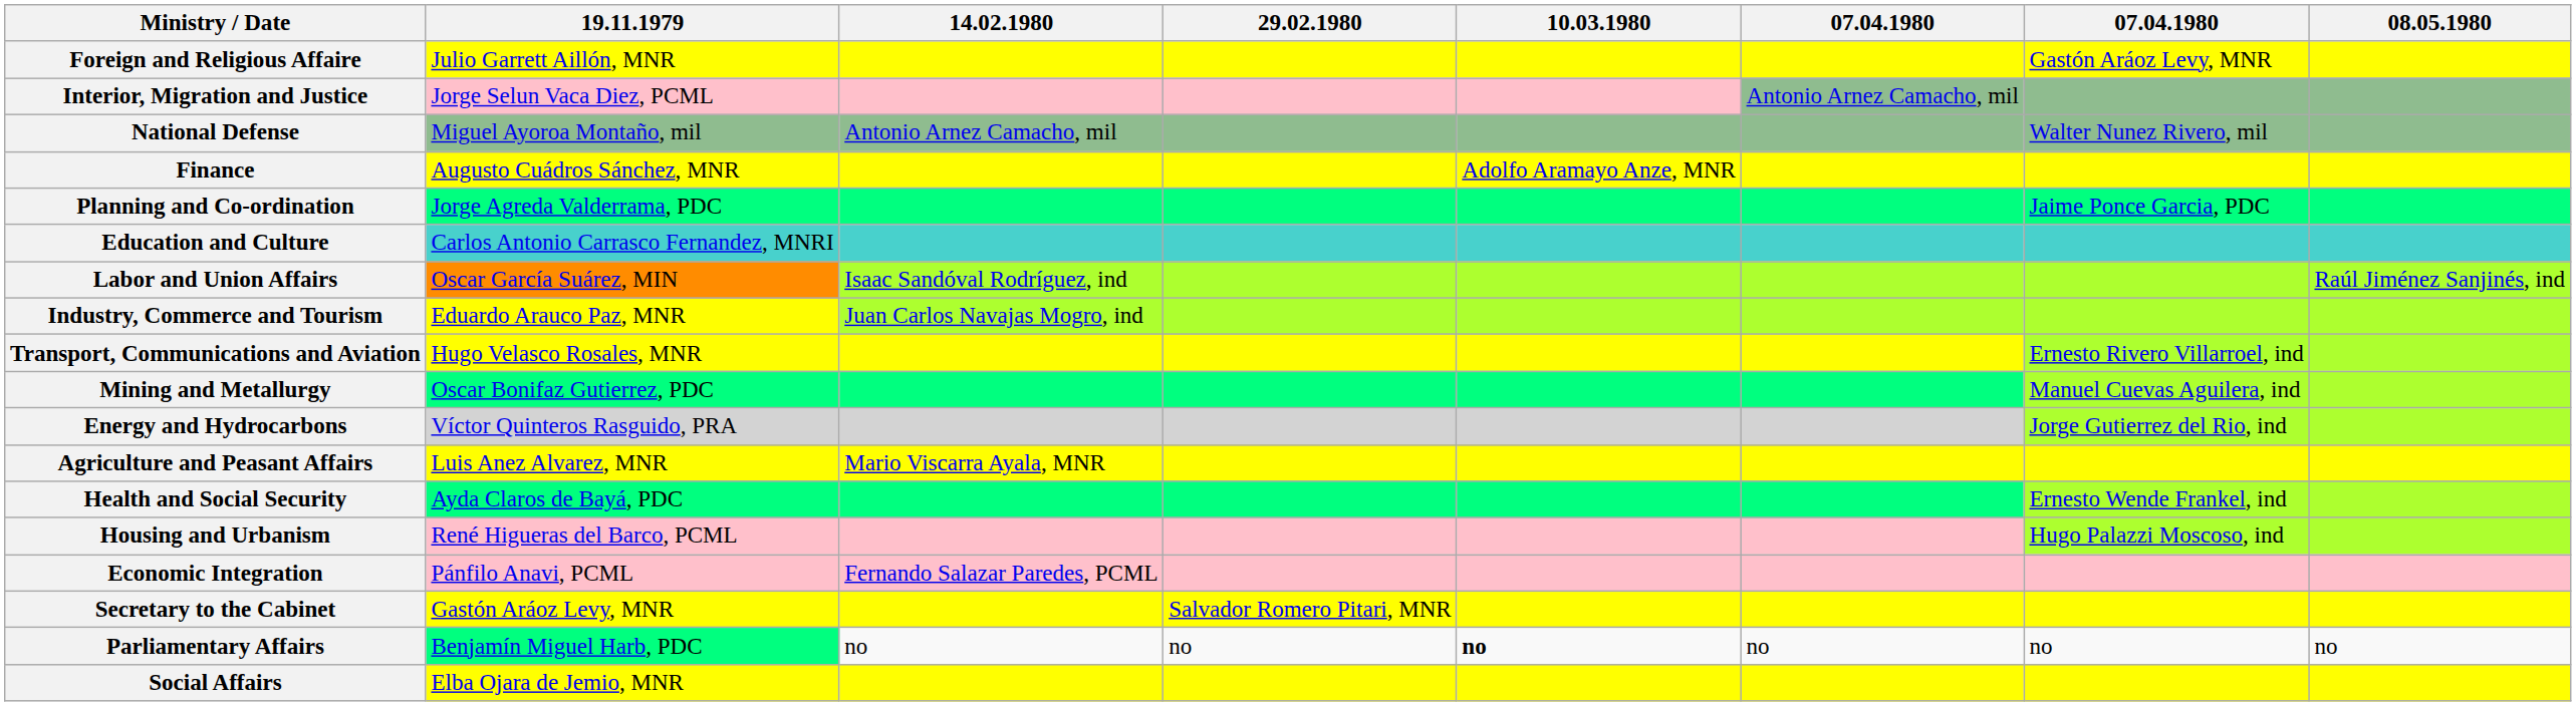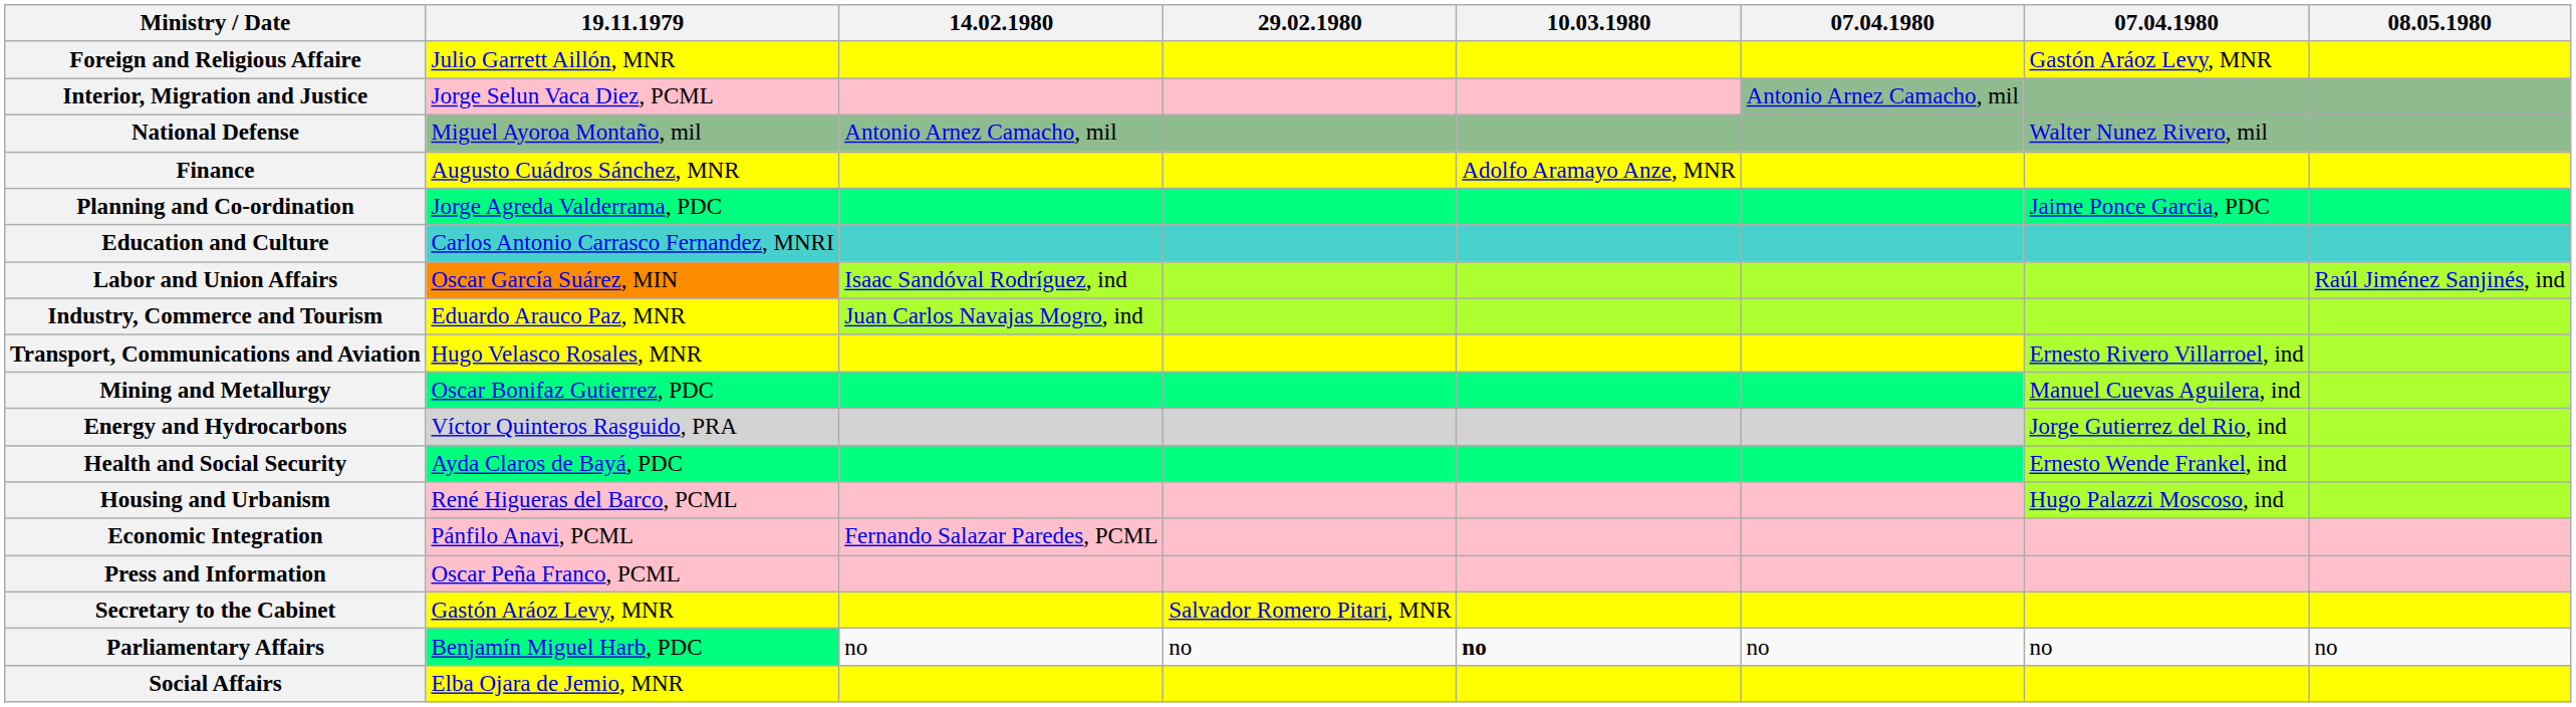 <table class="wikitable">
 <tr>
 <th>Ministry / Date</th>
 <th>19.11.1979</th>
 <th>14.02.1980</th>
 <th>29.02.1980</th>
 <th>10.03.1980</th>
 <th>07.04.1980</th>
 <th>07.04.1980</th>
 <th>08.05.1980</th>
 </tr>
 <tr>
 <th>Foreign and Religious Affaire</th>
 <td style="background-color: #FFFF00;"><a href='#'>Julio Garrett Aillón</a>, MNR</td>
 <td style="background-color: #FFFF00;"></td>
 <td style="background-color: #FFFF00;"></td>
 <td style="background-color: #FFFF00;"></td>
 <td style="background-color: #FFFF00;"></td>
 <td style="background-color: #FFFF00;"><a href='#'>Gastón Aráoz Levy</a>, MNR</td>
 <td style="background-color: #FFFF00;"></td>
 </tr>
 <tr>
 <th>Interior, Migration and Justice</th>
 <td style="background-color: #FFC0CB;"><a href='#'>Jorge Selun Vaca Diez</a>, PCML</td>
 <td style="background-color: #FFC0CB;"></td>
 <td style="background-color: #FFC0CB;"></td>
 <td style="background-color: #FFC0CB;"></td>
 <td style="background-color: #8FBC8F;"><a href='#'>Antonio Arnez Camacho</a>, mil</td>
 <td style="background-color: #8FBC8F;"></td>
 <td style="background-color: #8FBC8F;"></td>
 </tr>
 <tr>
 <th>National Defense</th>
 <td style="background-color: #8FBC8F;"><a href='#'>Miguel Ayoroa Montaño</a>, mil</td>
 <td style="background-color: #8FBC8F;"><a href='#'>Antonio Arnez Camacho</a>, mil</td>
 <td style="background-color: #8FBC8F;"></td>
 <td style="background-color: #8FBC8F;"></td>
 <td style="background-color: #8FBC8F;"></td>
 <td style="background-color: #8FBC8F;"><a href='#'>Walter Nunez Rivero</a>, mil</td>
 <td style="background-color: #8FBC8F;"></td>
 </tr>
 <tr>
 <th>Finance</th>
 <td style="background-color: #FFFF00;"><a href='#'>Augusto Cuádros Sánchez</a>, MNR</td>
 <td style="background-color: #FFFF00;"></td>
 <td style="background-color: #FFFF00;"></td>
 <td style="background-color: #FFFF00;"><a href='#'>Adolfo Aramayo Anze</a>, MNR</td>
 <td style="background-color: #FFFF00;"></td>
 <td style="background-color: #FFFF00;"></td>
 <td style="background-color: #FFFF00;"></td>
 </tr>
 <tr>
 <th>Planning and Co-ordination</th>
 <td style="background-color: #00FF7F;"><a href='#'>Jorge Agreda Valderrama</a>, PDC</td>
 <td style="background-color: #00FF7F;"></td>
 <td style="background-color: #00FF7F;"></td>
 <td style="background-color: #00FF7F;"></td>
 <td style="background-color: #00FF7F;"></td>
 <td style="background-color: #00FF7F;"><a href='#'>Jaime Ponce Garcia</a>, PDC</td>
 <td style="background-color: #00FF7F;"></td>
 </tr>
 <tr>
 <th>Education and Culture</th>
 <td style="background-color: #48D1CC;"><a href='#'>Carlos Antonio Carrasco Fernandez</a>, MNRI</td>
 <td style="background-color: #48D1CC;"></td>
 <td style="background-color: #48D1CC;"></td>
 <td style="background-color: #48D1CC;"></td>
 <td style="background-color: #48D1CC;"></td>
 <td style="background-color: #48D1CC;"></td>
 <td style="background-color: #48D1CC;"></td>
 </tr>
 <tr>
 <th>Labor and Union Affairs</th>
 <td style="background-color: #FF8C00;"><a href='#'>Oscar García Suárez</a>, MIN</td>
 <td style="background-color: #ADFF2F;"><a href='#'>Isaac Sandóval Rodríguez</a>, ind</td>
 <td style="background-color: #ADFF2F;"></td>
 <td style="background-color: #ADFF2F;"></td>
 <td style="background-color: #ADFF2F;"></td>
 <td style="background-color: #ADFF2F;"></td>
 <td style="background-color: #ADFF2F;"><a href='#'>Raúl Jiménez Sanjinés</a>, ind</td>
 </tr>
 <tr>
 <th>Industry, Commerce and Tourism</th>
 <td style="background-color: #FFFF00;"><a href='#'>Eduardo Arauco Paz</a>, MNR</td>
 <td style="background-color: #ADFF2F;"><a href='#'>Juan Carlos Navajas Mogro</a>, ind</td>
 <td style="background-color: #ADFF2F;"></td>
 <td style="background-color: #ADFF2F;"></td>
 <td style="background-color: #ADFF2F;"></td>
 <td style="background-color: #ADFF2F;"></td>
 <td style="background-color: #ADFF2F;"></td>
 </tr>
 <tr>
 <th>Transport, Communications and Aviation</th>
 <td style="background-color: #FFFF00;"><a href='#'>Hugo Velasco Rosales</a>, MNR</td>
 <td style="background-color: #FFFF00;"></td>
 <td style="background-color: #FFFF00;"></td>
 <td style="background-color: #FFFF00;"></td>
 <td style="background-color: #FFFF00;"></td>
 <td style="background-color: #ADFF2F;"><a href='#'>Ernesto Rivero Villarroel</a>, ind</td>
 <td style="background-color: #ADFF2F;"></td>
 </tr>
 <tr>
 <th>Mining and Metallurgy</th>
 <td style="background-color: #00FF7F;"><a href='#'>Oscar Bonifaz Gutierrez</a>, PDC</td>
 <td style="background-color: #00FF7F;"></td>
 <td style="background-color: #00FF7F;"></td>
 <td style="background-color: #00FF7F;"></td>
 <td style="background-color: #00FF7F;"></td>
 <td style="background-color: #ADFF2F;"><a href='#'>Manuel Cuevas Aguilera</a>, ind</td>
 <td style="background-color: #ADFF2F;"></td>
 </tr>
 <tr>
 <th>Energy and Hydrocarbons</th>
 <td style="background-color: #D3D3D3;"><a href='#'>Víctor Quinteros Rasguido</a>, PRA</td>
 <td style="background-color: #D3D3D3;"></td>
 <td style="background-color: #D3D3D3;"></td>
 <td style="background-color: #D3D3D3;"></td>
 <td style="background-color: #D3D3D3;"></td>
 <td style="background-color: #ADFF2F;"><a href='#'>Jorge Gutierrez del Rio</a>, ind</td>
 <td style="background-color: #ADFF2F;"></td>
 </tr>
 <tr>
-<th>Agriculture and Peasant Affairs</th>
-<td style="background-color: #FFFF00;"><a href='#'>Luis Anez Alvarez</a>, MNR</td>
-<td style="background-color: #FFFF00;"><a href='#'>Mario Viscarra Ayala</a>, MNR</td>
-<td style="background-color: #FFFF00;"></td>
-<td style="background-color: #FFFF00;"></td>
-<td style="background-color: #FFFF00;"></td>
-<td style="background-color: #FFFF00;"></td>
-<td style="background-color: #FFFF00;"></td>
-</tr>
-<tr>
 <th>Health and Social Security</th>
 <td style="background-color: #00FF7F;"><a href='#'>Ayda Claros de Bayá</a>, PDC</td>
 <td style="background-color: #00FF7F;"></td>
 <td style="background-color: #00FF7F;"></td>
 <td style="background-color: #00FF7F;"></td>
 <td style="background-color: #00FF7F;"></td>
 <td style="background-color: #ADFF2F;"><a href='#'>Ernesto Wende Frankel</a>, ind</td>
 <td style="background-color: #ADFF2F;"></td>
 </tr>
 <tr>
 <th>Housing and Urbanism</th>
 <td style="background-color: #FFC0CB;"><a href='#'>René Higueras del Barco</a>, PCML</td>
 <td style="background-color: #FFC0CB;"></td>
 <td style="background-color: #FFC0CB;"></td>
 <td style="background-color: #FFC0CB;"></td>
 <td style="background-color: #FFC0CB;"></td>
 <td style="background-color: #ADFF2F;"><a href='#'>Hugo Palazzi Moscoso</a>, ind</td>
 <td style="background-color: #ADFF2F;"></td>
 </tr>
 <tr>
 <th>Economic Integration</th>
 <td style="background-color: #FFC0CB;"><a href='#'>Pánfilo Anavi</a>, PCML</td>
 <td style="background-color: #FFC0CB;"><a href='#'>Fernando Salazar Paredes</a>, PCML</td>
+<td style="background-color: #FFC0CB;"></td>
+<td style="background-color: #FFC0CB;"></td>
+<td style="background-color: #FFC0CB;"></td>
+<td style="background-color: #FFC0CB;"></td>
+<td style="background-color: #FFC0CB;"></td>
+</tr>
+<tr>
+<th>Press and Information</th>
+<td style="background-color: #FFC0CB;"><a href='#'>Oscar Peña Franco</a>, PCML</td>
+<td style="background-color: #FFC0CB;"></td>
 <td style="background-color: #FFC0CB;"></td>
 <td style="background-color: #FFC0CB;"></td>
 <td style="background-color: #FFC0CB;"></td>
 <td style="background-color: #FFC0CB;"></td>
 <td style="background-color: #FFC0CB;"></td>
 </tr>
 <tr>
 <th>Secretary to the Cabinet</th>
 <td style="background-color: #FFFF00;"><a href='#'>Gastón Aráoz Levy</a>, MNR</td>
 <td style="background-color: #FFFF00;"></td>
 <td style="background-color: #FFFF00;"><a href='#'>Salvador Romero Pitari</a>, MNR</td>
 <td style="background-color: #FFFF00;"></td>
 <td style="background-color: #FFFF00;"></td>
 <td style="background-color: #FFFF00;"></td>
 <td style="background-color: #FFFF00;"></td>
 </tr>
 <tr>
 <th>Parliamentary Affairs</th>
 <td style="background-color: #00FF7F;"><a href='#'>Benjamín Miguel Harb</a>, PDC</td>
 <td>no</td>
 <td>no</td>
 <td><strong>no</strong></td>
 <td>no</td>
 <td>no</td>
 <td>no</td>
 </tr>
 <tr>
 <th>Social Affairs</th>
 <td style="background-color: #FFFF00;"><a href='#'>Elba Ojara de Jemio</a>, MNR</td>
 <td style="background-color: #FFFF00;"></td>
 <td style="background-color: #FFFF00;"></td>
 <td style="background-color: #FFFF00;"></td>
 <td style="background-color: #FFFF00;"></td>
 <td style="background-color: #FFFF00;"></td>
 <td style="background-color: #FFFF00;"></td>
 </tr>
 </table>
